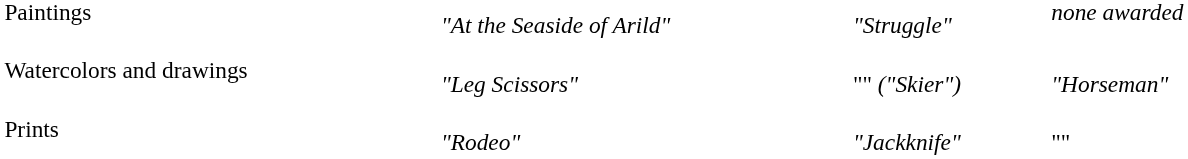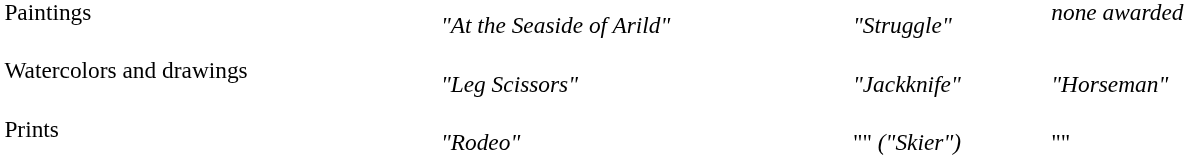 <table style="width:100%" >
 <tr>
 <td>Paintings</td>
 <td><br><em>"At the Seaside of Arild"</em></td>
 <td><br><em>"Struggle"</em></td>
 <td><em>none awarded</em></td>
 </tr>
 <tr>
 <td>Watercolors and drawings</td>
 <td><br><em>"Leg Scissors"</em></td>
-<td><br>"" <em>("Skier")</em></td>
+<td><br><em>"Jackknife"</em></td>
 <td><br><em>"Horseman"</em></td>
 </tr>
 <tr>
 <td>Prints</td>
 <td><br><em>"Rodeo"</em></td>
-<td><br><em>"Jackknife"</em></td>
+<td><br>"" <em>("Skier")</em></td>
 <td><br>""</td>
 </tr>
 </table>
